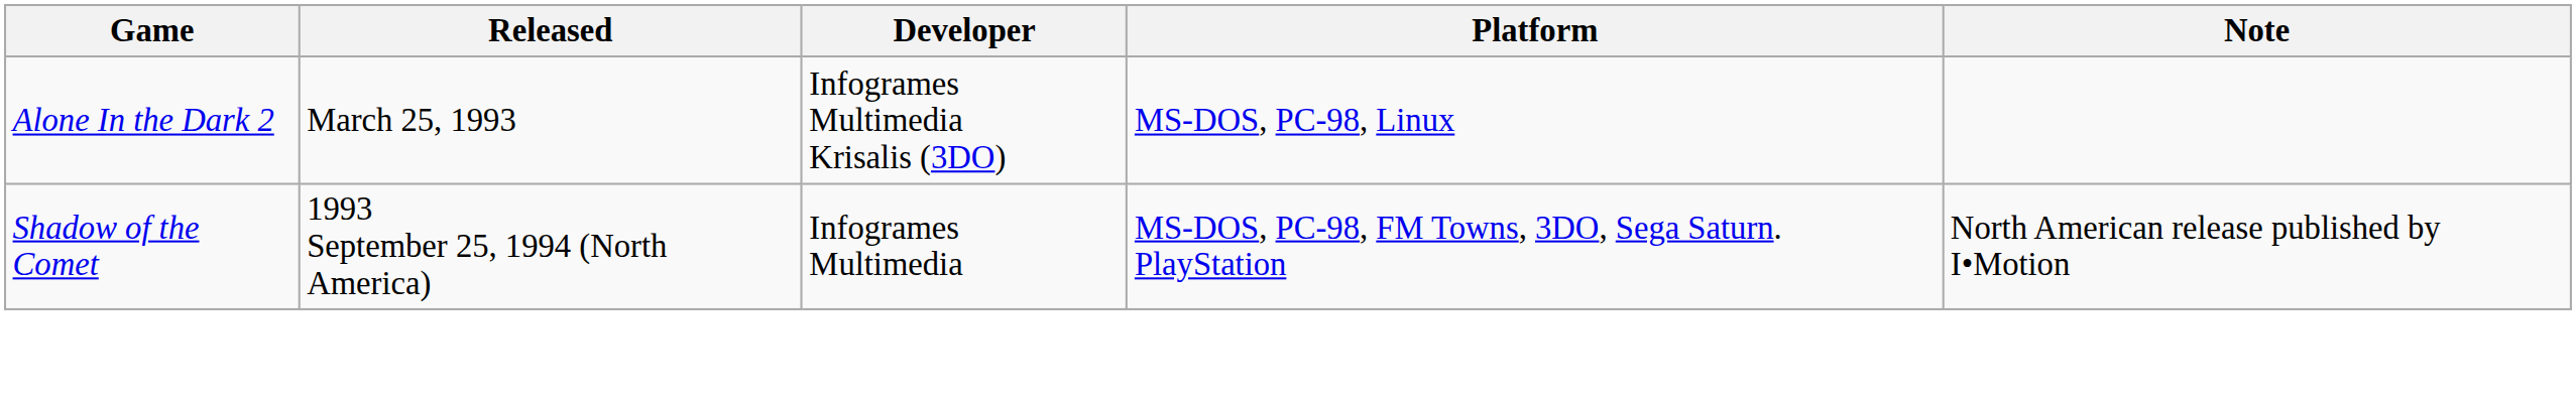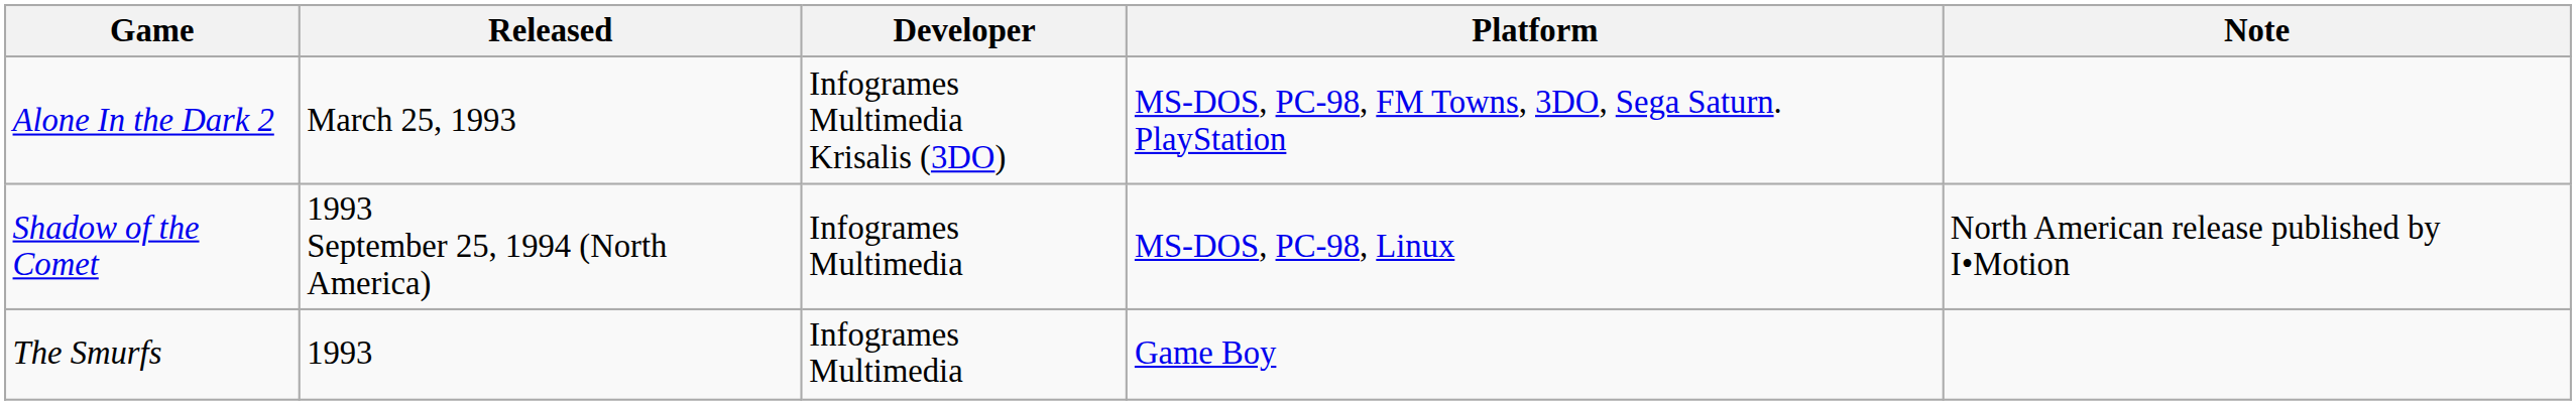 <table class="wikitable sortable">
 <tr>
 <th>Game</th>
 <th>Released</th>
 <th>Developer</th>
 <th>Platform</th>
 <th>Note</th>
 </tr>
 <tr>
 <td><a href='#'><em>Alone In the Dark 2</em></a></td>
 <td>March 25, 1993</td>
 <td>Infogrames Multimedia<br>Krisalis (<a href='#'>3DO</a>)</td>
-<td><a href='#'>MS-DOS</a>, <a href='#'>PC-98</a>, <a href='#'>Linux</a></td>
+<td><a href='#'>MS-DOS</a>, <a href='#'>PC-98</a>, <a href='#'>FM Towns</a>, <a href='#'>3DO</a>, <a href='#'>Sega Saturn</a>. <a href='#'>PlayStation</a></td>
 <td></td>
 </tr>
 <tr>
 <td><em><a href='#'>Shadow of the Comet</a></em></td>
 <td>1993<br>September 25, 1994 (North America)</td>
 <td>Infogrames Multimedia</td>
-<td><a href='#'>MS-DOS</a>, <a href='#'>PC-98</a>, <a href='#'>FM Towns</a>, <a href='#'>3DO</a>, <a href='#'>Sega Saturn</a>. <a href='#'>PlayStation</a></td>
+<td><a href='#'>MS-DOS</a>, <a href='#'>PC-98</a>, <a href='#'>Linux</a></td>
 <td>North American release published by I•Motion</td>
 </tr>
+<tr>
+<td><em>The Smurfs</em></td>
+<td>1993</td>
+<td>Infogrames Multimedia</td>
+<td><a href='#'>Game Boy</a></td>
+<td></td>
+</tr>
 </table>
